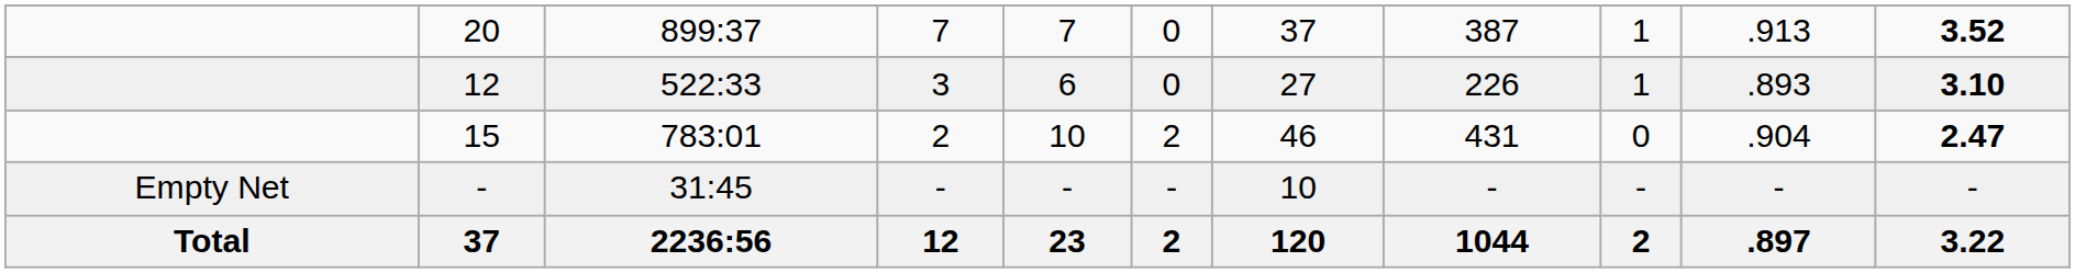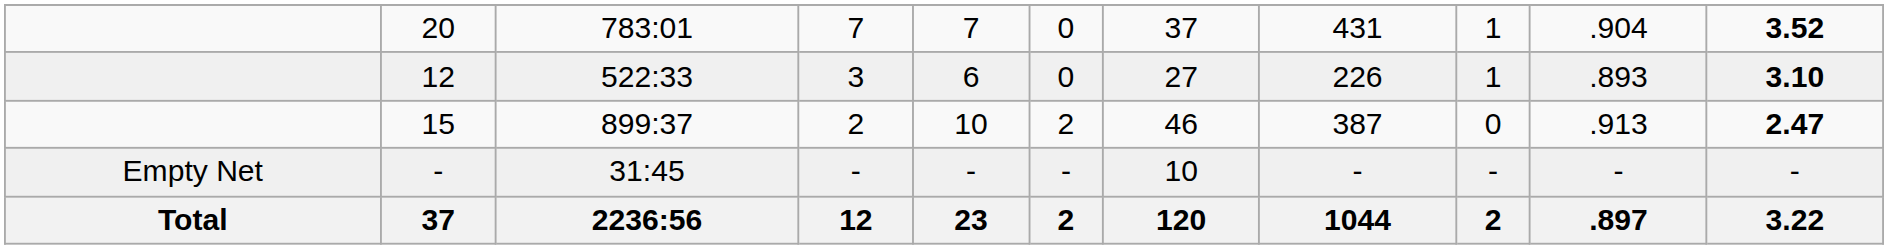 <table class="wikitable sortable" width ="1000">
 <tr align="center">
 </tr>
 <tr align="center" bgcolor="">
 <td></td>
 <td>20</td>
-<td>899:37</td>
+<td>783:01</td>
 <td>7</td>
 <td>7</td>
 <td>0</td>
 <td>37</td>
-<td>387</td>
+<td>431</td>
 <td>1</td>
-<td>.913</td>
+<td>.904</td>
 <td><strong>3.52</strong></td>
 </tr>
 <tr align="center" bgcolor="f0f0f0">
 <td></td>
 <td>12</td>
 <td>522:33</td>
 <td>3</td>
 <td>6</td>
 <td>0</td>
 <td>27</td>
 <td>226</td>
 <td>1</td>
 <td>.893</td>
 <td><strong>3.10</strong></td>
 </tr>
 <tr align="center" bgcolor="">
 <td></td>
 <td>15</td>
-<td>783:01</td>
+<td>899:37</td>
 <td>2</td>
 <td>10</td>
 <td>2</td>
 <td>46</td>
-<td>431</td>
+<td>387</td>
 <td>0</td>
-<td>.904</td>
+<td>.913</td>
 <td><strong>2.47</strong></td>
 </tr>
 <tr align="center" bgcolor="f0f0f0">
 <td>Empty Net</td>
 <td>-</td>
 <td>31:45</td>
 <td>-</td>
 <td>-</td>
 <td>-</td>
 <td>10</td>
 <td>-</td>
 <td>-</td>
 <td>-</td>
 <td>-</td>
 </tr>
 <tr>
 <th>Total</th>
 <th>37</th>
 <th>2236:56</th>
 <th>12</th>
 <th>23</th>
 <th>2</th>
 <th>120</th>
 <th>1044</th>
 <th>2</th>
 <th>.897</th>
 <th>3.22</th>
 </tr>
 </table>
